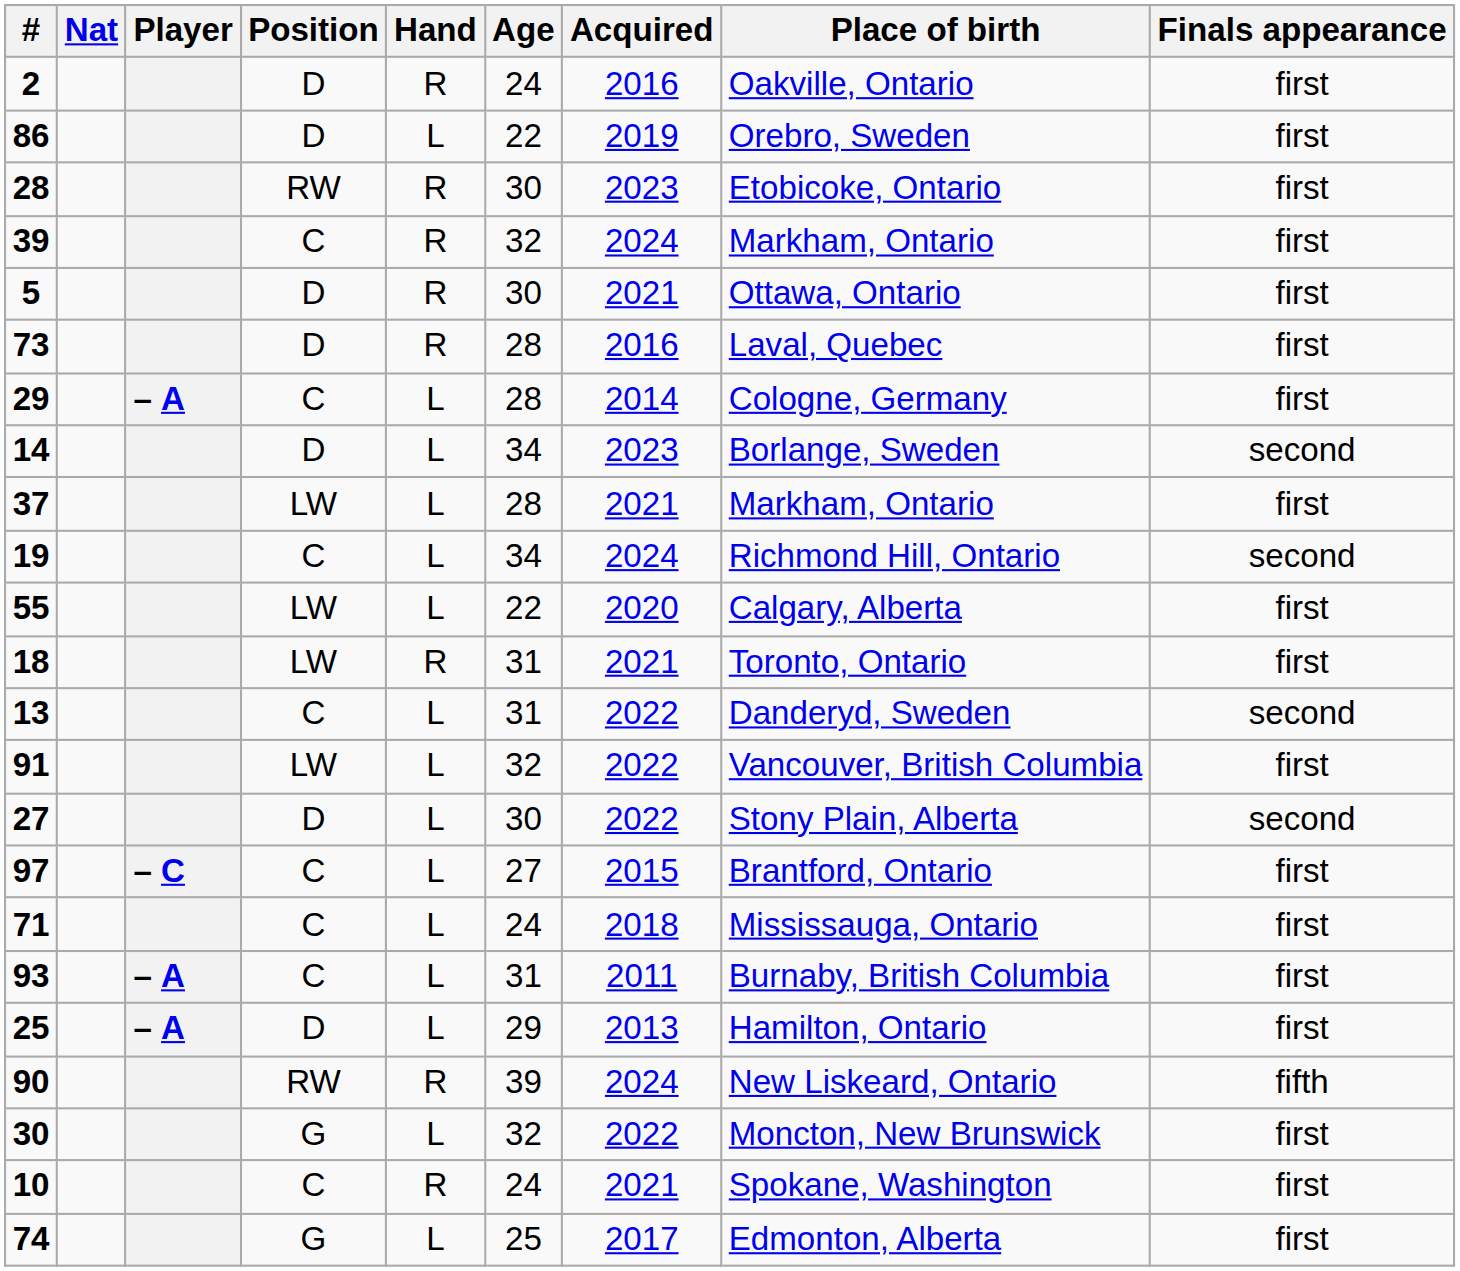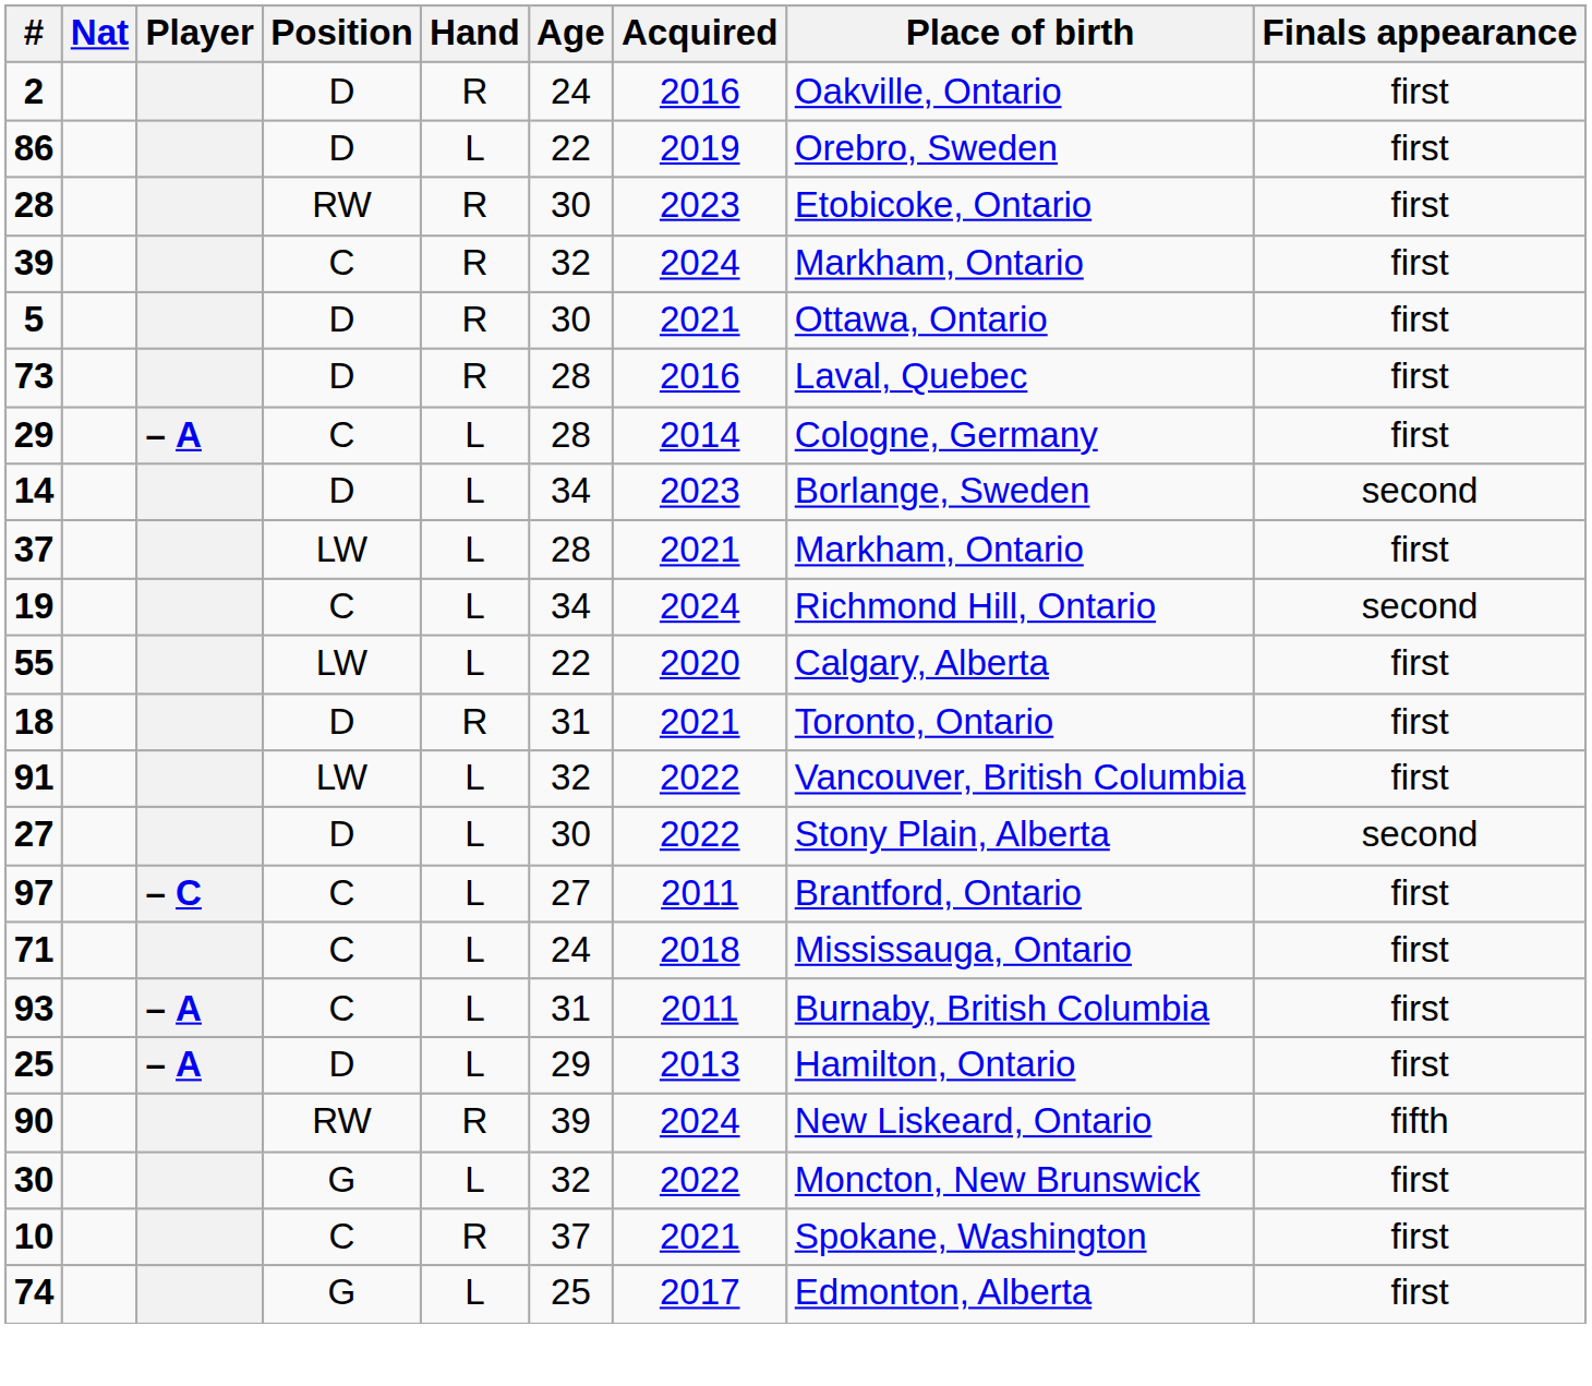 <table class="sortable wikitable plainrowheaders" style="text-align:center;">
 <tr style="background:#ddd;">
 <th scope="col">#</th>
 <th scope="col"><a href='#'>Nat</a></th>
 <th scope="col">Player</th>
 <th scope="col">Position</th>
 <th scope="col">Hand</th>
 <th scope="col">Age</th>
 <th scope="col">Acquired</th>
 <th scope="col" class="unsortable">Place of birth</th>
 <th scope="col" class="unsortable">Finals appearance</th>
 </tr>
 <tr>
 <td><strong>2</strong></td>
 <td></td>
 <th scope="row" style="text-align:left;"></th>
 <td>D</td>
 <td>R</td>
 <td>24</td>
 <td><a href='#'>2016</a></td>
 <td style="text-align:left;"><a href='#'>Oakville, Ontario</a></td>
 <td>first</td>
 </tr>
 <tr>
 <td><strong>86</strong></td>
 <td></td>
 <th scope="row" style="text-align:left;"></th>
 <td>D</td>
 <td>L</td>
 <td>22</td>
 <td><a href='#'>2019</a></td>
 <td style="text-align:left;"><a href='#'>Orebro, Sweden</a></td>
 <td>first</td>
 </tr>
 <tr>
 <td><strong>28</strong></td>
 <td></td>
 <th scope="row" style="text-align:left;"></th>
 <td>RW</td>
 <td>R</td>
 <td>30</td>
 <td><a href='#'>2023</a></td>
 <td style="text-align:left;"><a href='#'>Etobicoke, Ontario</a></td>
 <td>first</td>
 </tr>
 <tr>
 <td><strong>39</strong></td>
 <td></td>
 <th scope="row" style="text-align:left;"></th>
 <td>C</td>
 <td>R</td>
 <td>32</td>
 <td><a href='#'>2024</a></td>
 <td style="text-align:left;"><a href='#'>Markham, Ontario</a></td>
 <td>first</td>
 </tr>
 <tr>
 <td><strong>5</strong></td>
 <td></td>
 <th scope="row" style="text-align:left;"></th>
 <td>D</td>
 <td>R</td>
 <td>30</td>
 <td><a href='#'>2021</a></td>
 <td style="text-align:left;"><a href='#'>Ottawa, Ontario</a></td>
 <td>first</td>
 </tr>
 <tr>
 <td><strong>73</strong></td>
 <td></td>
 <th scope="row" style="text-align:left;"></th>
 <td>D</td>
 <td>R</td>
 <td>28</td>
 <td><a href='#'>2016</a></td>
 <td style="text-align:left;"><a href='#'>Laval, Quebec</a></td>
 <td>first</td>
 </tr>
 <tr>
 <td><strong>29</strong></td>
 <td></td>
 <th scope="row" style="text-align:left;"> – <strong><a href='#'>A</a></strong></th>
 <td>C</td>
 <td>L</td>
 <td>28</td>
 <td><a href='#'>2014</a></td>
 <td style="text-align:left;"><a href='#'>Cologne, Germany</a></td>
 <td>first</td>
 </tr>
 <tr>
 <td><strong>14</strong></td>
 <td></td>
 <th scope="row" style="text-align:left;"></th>
 <td>D</td>
 <td>L</td>
 <td>34</td>
 <td><a href='#'>2023</a></td>
 <td style="text-align:left;"><a href='#'>Borlange, Sweden</a></td>
 <td>second </td>
 </tr>
 <tr>
 <td><strong>37</strong></td>
 <td></td>
 <th scope="row" style="text-align:left;"></th>
 <td>LW</td>
 <td>L</td>
 <td>28</td>
 <td><a href='#'>2021</a></td>
 <td style="text-align:left;"><a href='#'>Markham, Ontario</a></td>
 <td>first</td>
 </tr>
 <tr>
 <td><strong>19</strong></td>
 <td></td>
 <th scope="row" style="text-align:left;"></th>
 <td>C</td>
 <td>L</td>
 <td>34</td>
 <td><a href='#'>2024</a></td>
 <td style="text-align:left;"><a href='#'>Richmond Hill, Ontario</a></td>
 <td>second </td>
 </tr>
 <tr>
 <td><strong>55</strong></td>
 <td></td>
 <th scope="row" style="text-align:left;"></th>
 <td>LW</td>
 <td>L</td>
 <td>22</td>
 <td><a href='#'>2020</a></td>
 <td style="text-align:left;"><a href='#'>Calgary, Alberta</a></td>
 <td>first</td>
 </tr>
 <tr>
 <td><strong>18</strong></td>
 <td></td>
 <th scope="row" style="text-align:left;"></th>
-<td>LW</td>
+<td>D</td>
 <td>R</td>
 <td>31</td>
 <td><a href='#'>2021</a></td>
 <td style="text-align:left;"><a href='#'>Toronto, Ontario</a></td>
 <td>first</td>
-</tr>
-<tr>
-<td><strong>13</strong></td>
-<td></td>
-<th scope="row" style="text-align:left;"></th>
-<td>C</td>
-<td>L</td>
-<td>31</td>
-<td><a href='#'>2022</a></td>
-<td style="text-align:left;"><a href='#'>Danderyd, Sweden</a></td>
-<td>second </td>
 </tr>
 <tr>
 <td><strong>91</strong></td>
 <td></td>
 <th scope="row" style="text-align:left;"></th>
 <td>LW</td>
 <td>L</td>
 <td>32</td>
 <td><a href='#'>2022</a></td>
 <td style="text-align:left;"><a href='#'>Vancouver, British Columbia</a></td>
 <td>first</td>
 </tr>
 <tr>
 <td><strong>27</strong></td>
 <td></td>
 <th scope="row" style="text-align:left;"></th>
 <td>D</td>
 <td>L</td>
 <td>30</td>
 <td><a href='#'>2022</a></td>
 <td style="text-align:left;"><a href='#'>Stony Plain, Alberta</a></td>
 <td>second </td>
 </tr>
 <tr>
 <td><strong>97</strong></td>
 <td></td>
 <th scope="row" style="text-align:left;"> – <strong><a href='#'>C</a></strong></th>
 <td>C</td>
 <td>L</td>
 <td>27</td>
-<td><a href='#'>2015</a></td>
+<td><a href='#'>2011</a></td>
 <td style="text-align:left;"><a href='#'>Brantford, Ontario</a></td>
 <td>first</td>
 </tr>
 <tr>
 <td><strong>71</strong></td>
 <td></td>
 <th scope="row" style="text-align:left;"></th>
 <td>C</td>
 <td>L</td>
 <td>24</td>
 <td><a href='#'>2018</a></td>
 <td style="text-align:left;"><a href='#'>Mississauga, Ontario</a></td>
 <td>first</td>
 </tr>
 <tr>
 <td><strong>93</strong></td>
 <td></td>
 <th scope="row" style="text-align:left;"> – <strong><a href='#'>A</a></strong></th>
 <td>C</td>
 <td>L</td>
 <td>31</td>
 <td><a href='#'>2011</a></td>
 <td style="text-align:left;"><a href='#'>Burnaby, British Columbia</a></td>
 <td>first</td>
 </tr>
 <tr>
 <td><strong>25</strong></td>
 <td></td>
 <th scope="row" style="text-align:left;"> – <strong><a href='#'>A</a></strong></th>
 <td>D</td>
 <td>L</td>
 <td>29</td>
 <td><a href='#'>2013</a></td>
 <td style="text-align:left;"><a href='#'>Hamilton, Ontario</a></td>
 <td>first</td>
 </tr>
 <tr>
 <td><strong>90</strong></td>
 <td></td>
 <th scope="row" style="text-align:left;"></th>
 <td>RW</td>
 <td>R</td>
 <td>39</td>
 <td><a href='#'>2024</a></td>
 <td style="text-align:left;"><a href='#'>New Liskeard, Ontario</a></td>
 <td>fifth </td>
 </tr>
 <tr>
 <td><strong>30</strong></td>
 <td></td>
 <th scope="row" style="text-align:left;"></th>
 <td>G</td>
 <td>L</td>
 <td>32</td>
 <td><a href='#'>2022</a></td>
 <td style="text-align:left;"><a href='#'>Moncton, New Brunswick</a></td>
 <td>first</td>
 </tr>
 <tr>
 <td><strong>10</strong></td>
 <td></td>
 <th scope="row" style="text-align:left;"></th>
 <td>C</td>
 <td>R</td>
-<td>24</td>
+<td>37</td>
 <td><a href='#'>2021</a></td>
 <td style="text-align:left;"><a href='#'>Spokane, Washington</a></td>
 <td>first</td>
 </tr>
 <tr>
 <td><strong>74</strong></td>
 <td></td>
 <th scope="row" style="text-align:left;"></th>
 <td>G</td>
 <td>L</td>
 <td>25</td>
 <td><a href='#'>2017</a></td>
 <td style="text-align:left;"><a href='#'>Edmonton, Alberta</a></td>
 <td>first</td>
 </tr>
 </table>
